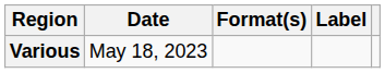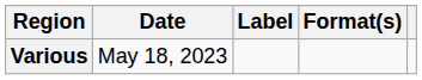 <table class="wikitable plainrowheaders">
 <tr>
 <th scope="col">Region</th>
 <th scope="col">Date</th>
+<th scope="col">Label</th>
 <th scope="col">Format(s)</th>
-<th scope="col">Label</th>
 <th scope="col"></th>
 </tr>
 <tr>
 <th scope="row">Various</th>
 <td>May 18, 2023</td>
 <td></td>
 <td></td>
 <td></td>
 </tr>
 </table>
